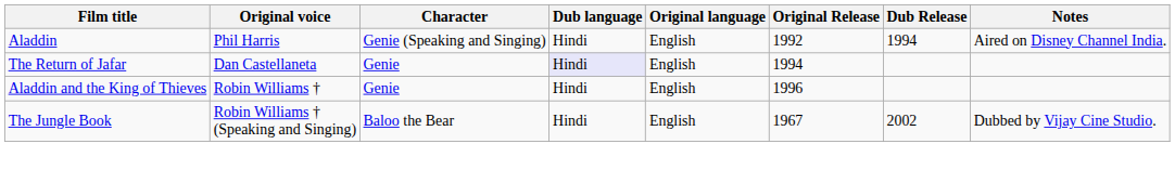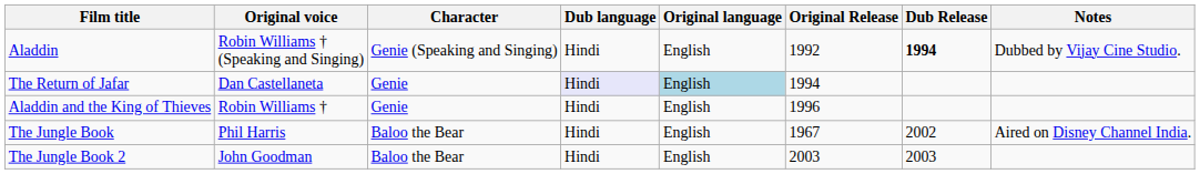 <table class="wikitable">
 <tr>
 <th>Film title</th>
 <th>Original voice</th>
 <th>Character</th>
 <th>Dub language</th>
 <th>Original language</th>
 <th>Original Release</th>
 <th>Dub Release</th>
 <th>Notes</th>
 </tr>
 <tr>
 <td><a href='#'>Aladdin</a></td>
-<td><a href='#'>Phil Harris</a></td>
+<td><a href='#'>Robin Williams</a> † <br>(Speaking and Singing) </td>
 <td><a href='#'>Genie</a> (Speaking and Singing)</td>
 <td>Hindi</td>
 <td>English</td>
 <td>1992</td>
-<td>1994</td>
-<td>Aired on <a href='#'>Disney Channel India</a>.</td>
+<td><strong>1994</strong></td>
+<td>Dubbed by <a href='#'>Vijay Cine Studio</a>.</td>
 </tr>
 <tr>
 <td><a href='#'>The Return of Jafar</a></td>
 <td><a href='#'>Dan Castellaneta</a></td>
 <td><a href='#'>Genie</a></td>
 <td style="background: lavender;">Hindi</td>
-<td>English</td>
+<td style="background: lightblue;">English</td>
 <td>1994</td>
 <td></td>
 <td></td>
 </tr>
 <tr>
 <td><a href='#'>Aladdin and the King of Thieves</a></td>
 <td><a href='#'>Robin Williams</a> †</td>
 <td><a href='#'>Genie</a></td>
 <td>Hindi</td>
 <td>English</td>
 <td>1996</td>
 <td></td>
 <td></td>
 </tr>
 <tr>
 <td><a href='#'>The Jungle Book</a></td>
-<td><a href='#'>Robin Williams</a> † <br>(Speaking and Singing) </td>
+<td><a href='#'>Phil Harris</a></td>
 <td><a href='#'>Baloo</a> the Bear</td>
 <td>Hindi</td>
 <td>English</td>
 <td>1967</td>
 <td>2002</td>
-<td>Dubbed by <a href='#'>Vijay Cine Studio</a>.</td>
+<td>Aired on <a href='#'>Disney Channel India</a>.</td>
+</tr>
+<tr>
+<td><a href='#'>The Jungle Book 2</a></td>
+<td><a href='#'>John Goodman</a></td>
+<td><a href='#'>Baloo</a> the Bear</td>
+<td>Hindi</td>
+<td>English</td>
+<td>2003</td>
+<td>2003</td>
+<td></td>
 </tr>
 </table>
